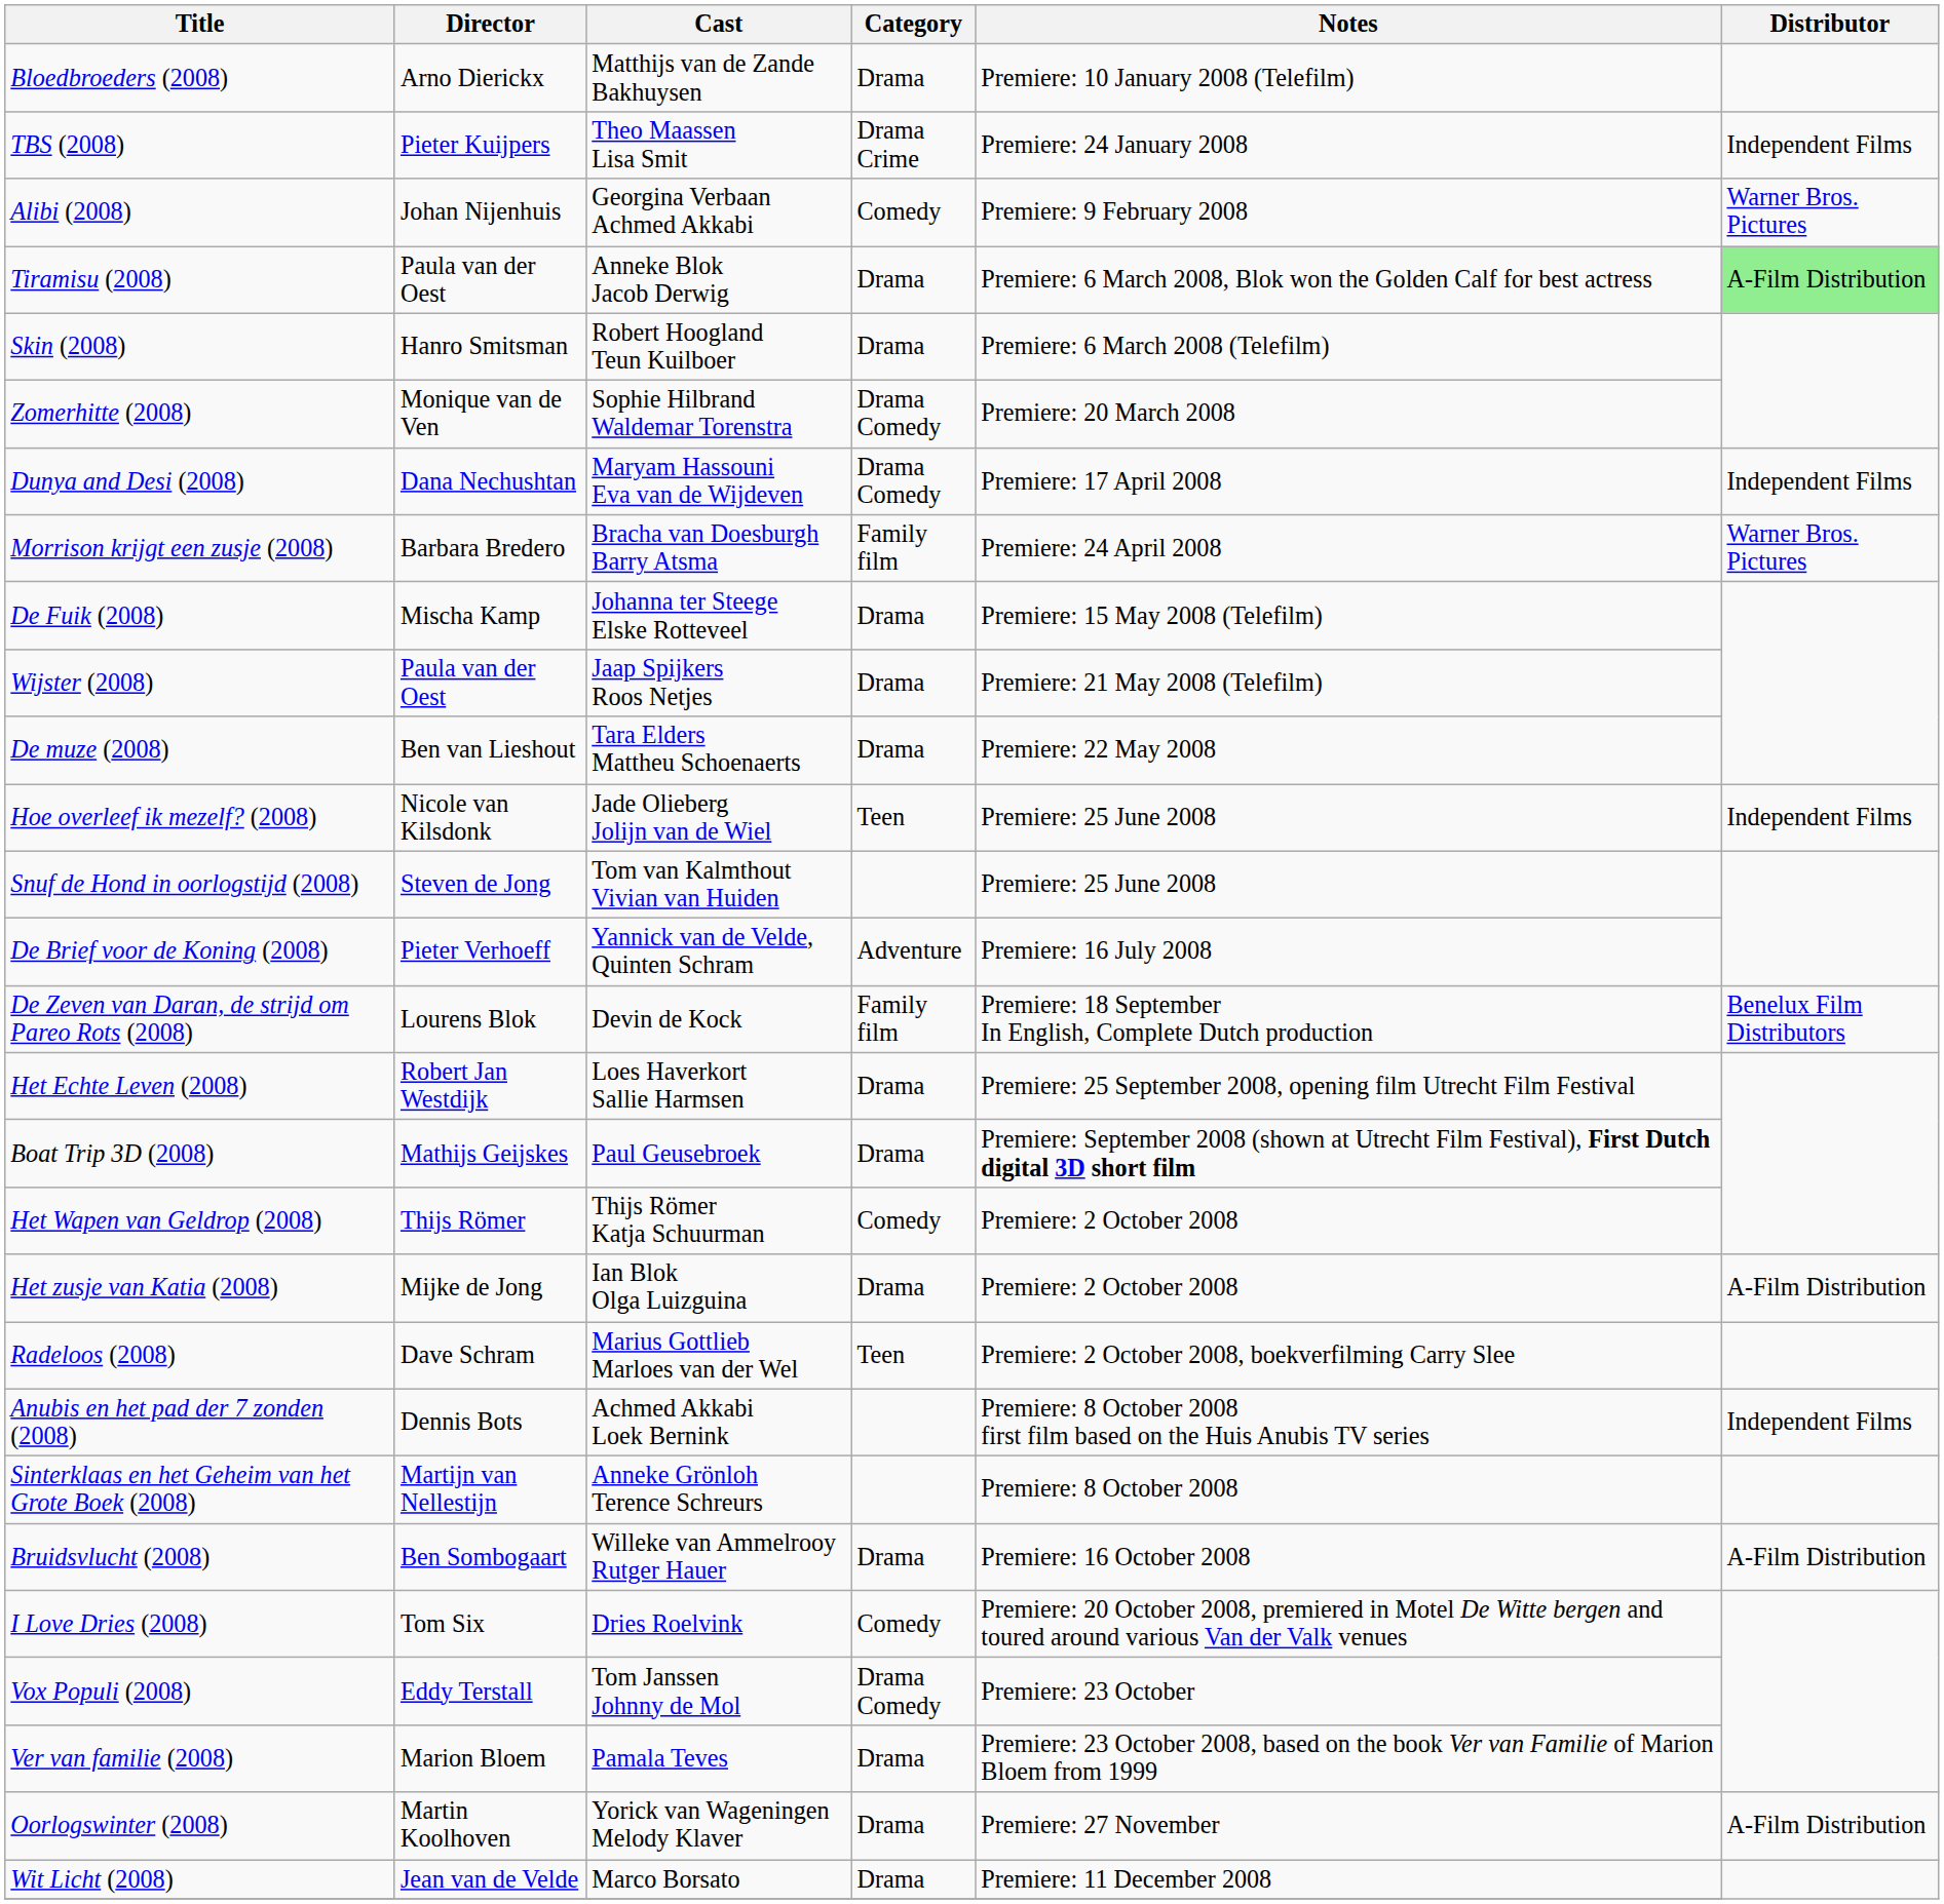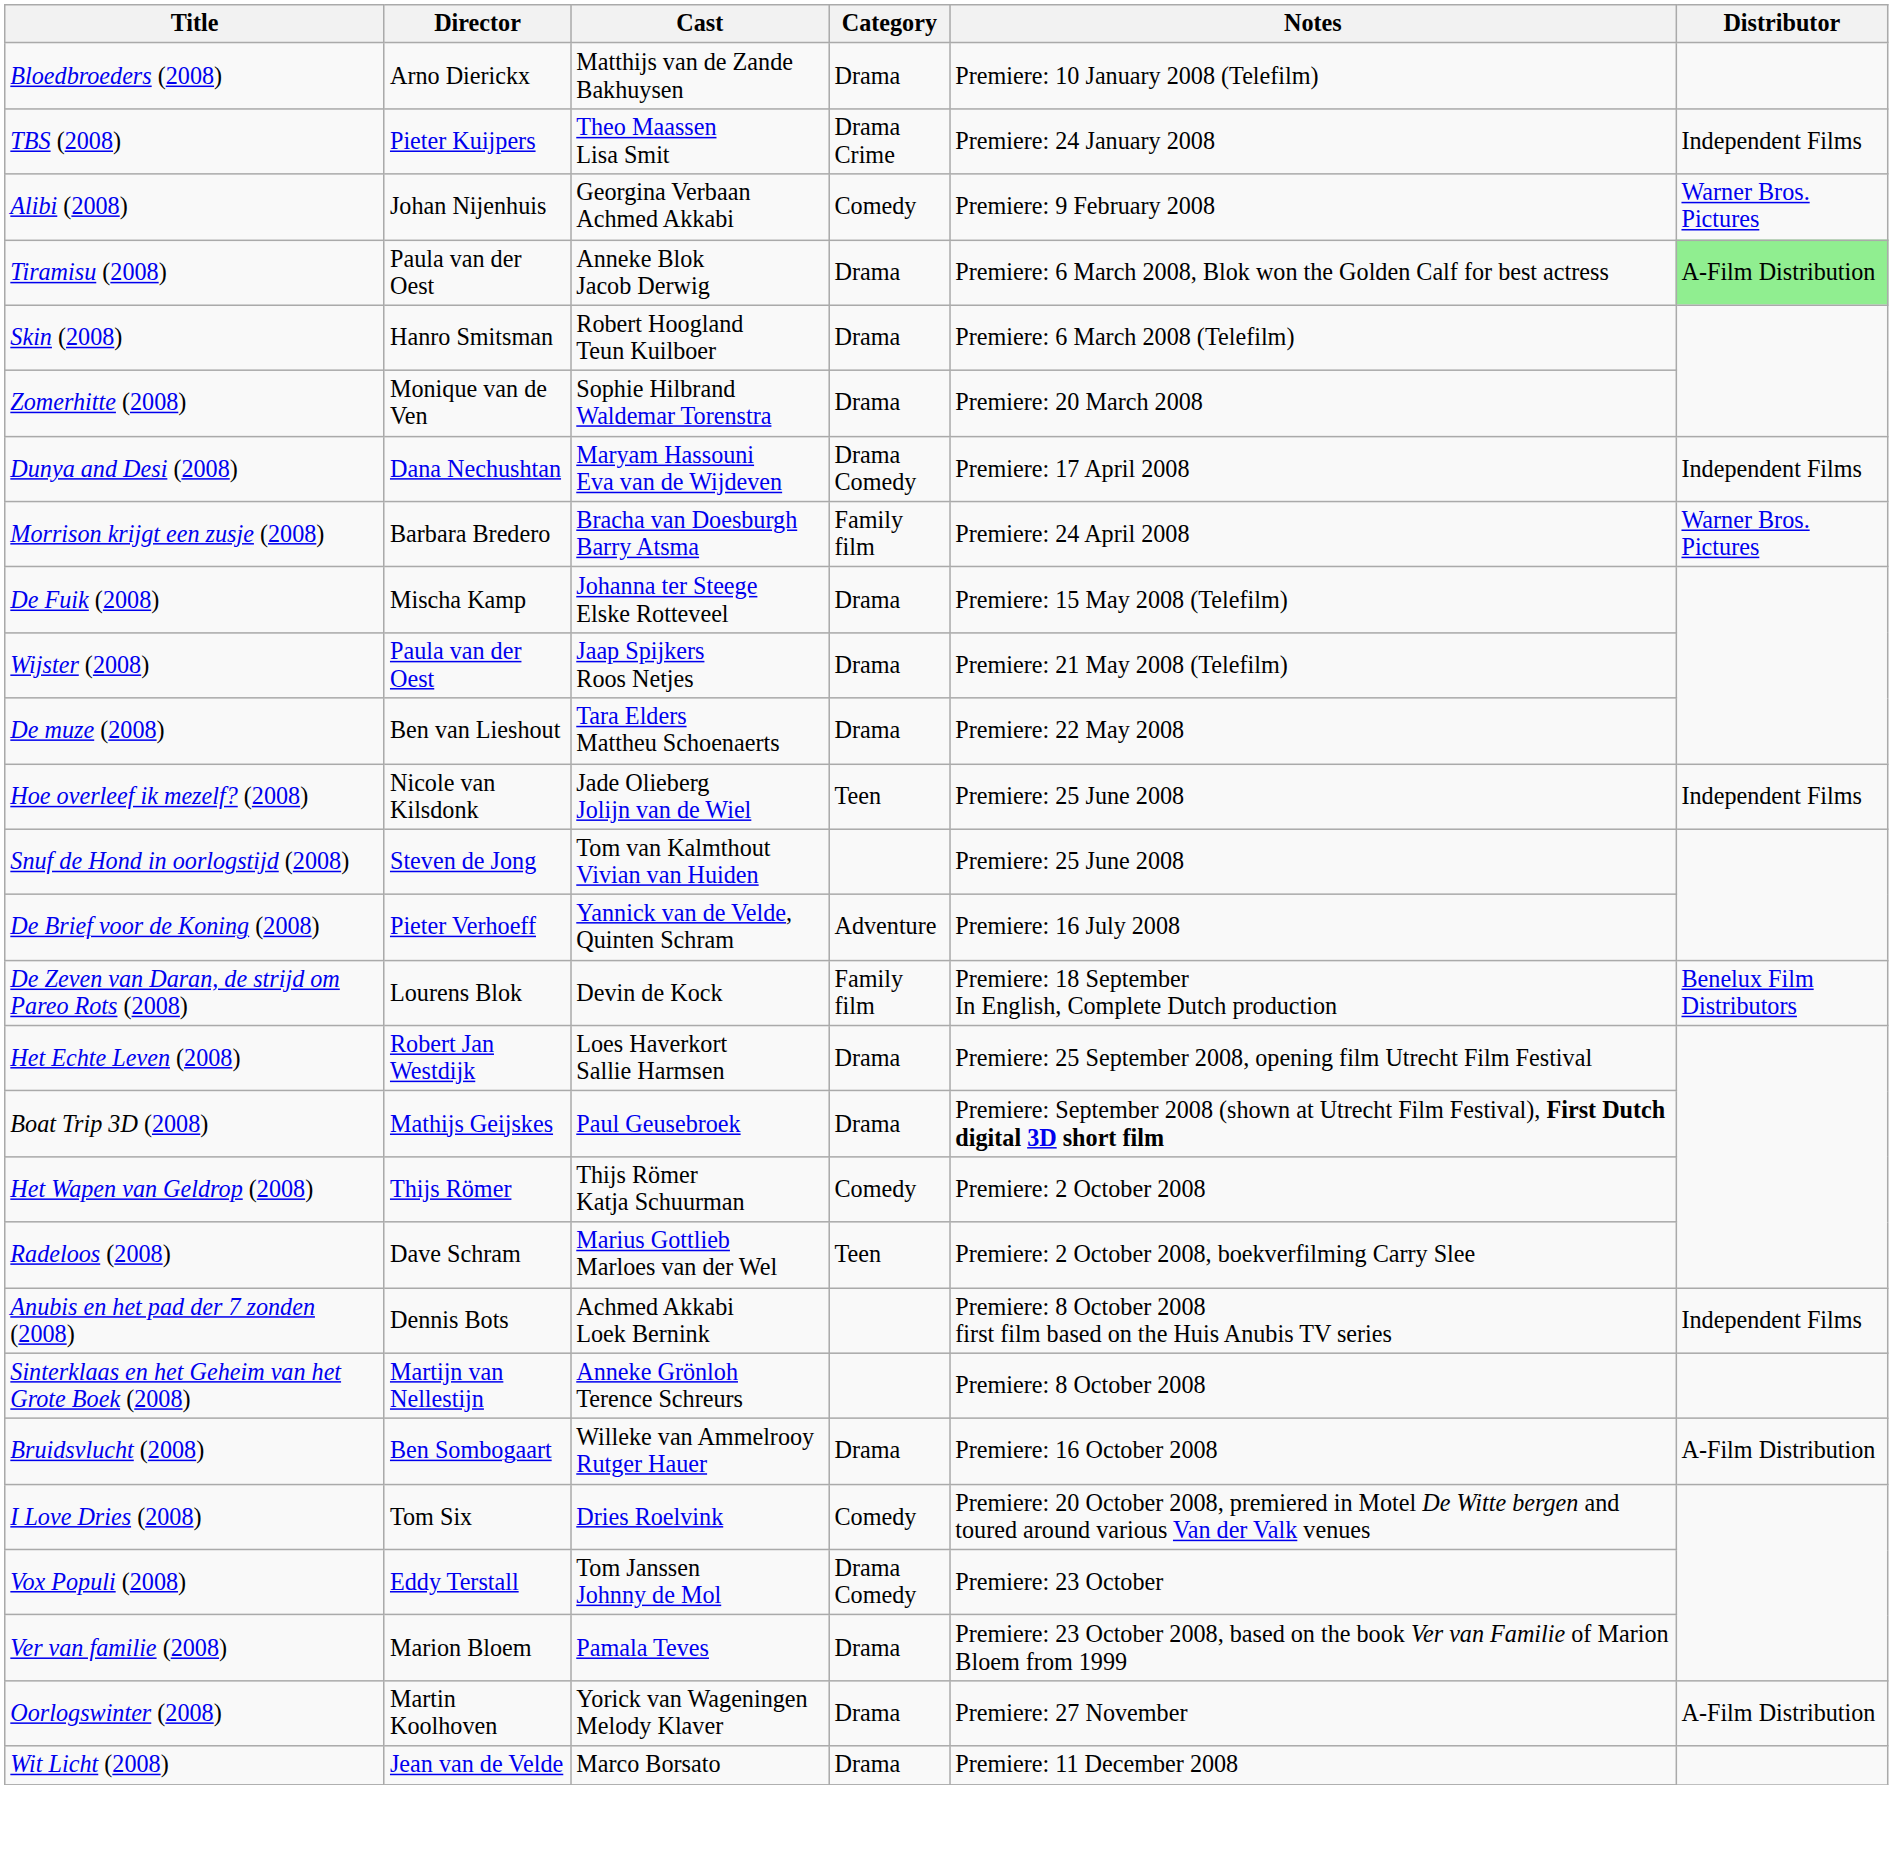 <table class="wikitable">
 <tr>
 <th>Title</th>
 <th>Director</th>
 <th>Cast</th>
 <th>Category</th>
 <th>Notes</th>
 <th>Distributor</th>
 </tr>
 <tr>
 <td><em><a href='#'>Bloedbroeders</a></em> (<a href='#'>2008</a>)</td>
 <td>Arno Dierickx</td>
 <td>Matthijs van de Zande Bakhuysen</td>
 <td>Drama</td>
 <td>Premiere: 10 January 2008 (Telefilm)</td>
 </tr>
 <tr>
 <td><em><a href='#'>TBS</a></em> (<a href='#'>2008</a>)</td>
 <td><a href='#'>Pieter Kuijpers</a></td>
 <td><a href='#'>Theo Maassen</a><br>Lisa Smit</td>
 <td>Drama<br>Crime</td>
 <td>Premiere: 24 January 2008</td>
 <td>Independent Films</td>
 </tr>
 <tr>
 <td><em><a href='#'>Alibi</a></em> (<a href='#'>2008</a>)</td>
 <td>Johan Nijenhuis</td>
 <td>Georgina Verbaan<br>Achmed Akkabi</td>
 <td>Comedy</td>
 <td>Premiere: 9 February 2008</td>
 <td><a href='#'>Warner Bros. Pictures</a></td>
 </tr>
 <tr>
 <td><em><a href='#'>Tiramisu</a></em> (<a href='#'>2008</a>)</td>
 <td>Paula van der Oest</td>
 <td>Anneke Blok<br>Jacob Derwig</td>
 <td>Drama</td>
 <td>Premiere: 6 March 2008, Blok won the Golden Calf for best actress</td>
 <td style="background: lightgreen;">A-Film Distribution</td>
 </tr>
 <tr>
 <td><em><a href='#'>Skin</a></em> (<a href='#'>2008</a>)</td>
 <td>Hanro Smitsman</td>
 <td>Robert Hoogland<br>Teun Kuilboer</td>
 <td>Drama</td>
 <td>Premiere: 6 March 2008 (Telefilm)</td>
 </tr>
 <tr>
 <td><em><a href='#'>Zomerhitte</a></em> (<a href='#'>2008</a>)</td>
 <td>Monique van de Ven</td>
 <td>Sophie Hilbrand<br><a href='#'>Waldemar Torenstra</a></td>
-<td>Drama<br>Comedy</td>
+<td>Drama</td>
 <td>Premiere: 20 March 2008</td>
 </tr>
 <tr>
 <td><em><a href='#'>Dunya and Desi</a></em> (<a href='#'>2008</a>)</td>
 <td><a href='#'>Dana Nechushtan</a></td>
 <td><a href='#'>Maryam Hassouni</a><br><a href='#'>Eva van de Wijdeven</a></td>
 <td>Drama<br>Comedy</td>
 <td>Premiere: 17 April 2008</td>
 <td>Independent Films</td>
 </tr>
 <tr>
 <td><em><a href='#'>Morrison krijgt een zusje</a></em> (<a href='#'>2008</a>)</td>
 <td>Barbara Bredero</td>
 <td><a href='#'>Bracha van Doesburgh</a><br><a href='#'>Barry Atsma</a></td>
 <td>Family film</td>
 <td>Premiere: 24 April 2008</td>
 <td><a href='#'>Warner Bros. Pictures</a></td>
 </tr>
 <tr>
 <td><em><a href='#'>De Fuik</a></em> (<a href='#'>2008</a>)</td>
 <td>Mischa Kamp</td>
 <td><a href='#'>Johanna ter Steege</a><br>Elske Rotteveel</td>
 <td>Drama</td>
 <td>Premiere: 15 May 2008 (Telefilm)</td>
 </tr>
 <tr>
 <td><em><a href='#'>Wijster</a></em> (<a href='#'>2008</a>)</td>
 <td><a href='#'>Paula van der Oest</a></td>
 <td><a href='#'>Jaap Spijkers</a><br>Roos Netjes</td>
 <td>Drama</td>
 <td>Premiere: 21 May 2008 (Telefilm)</td>
 </tr>
 <tr>
 <td><em><a href='#'>De muze</a></em> (<a href='#'>2008</a>)</td>
 <td>Ben van Lieshout</td>
 <td><a href='#'>Tara Elders</a><br>Mattheu Schoenaerts</td>
 <td>Drama</td>
 <td>Premiere: 22 May 2008</td>
 </tr>
 <tr>
 <td><em><a href='#'>Hoe overleef ik mezelf?</a></em> (<a href='#'>2008</a>)</td>
 <td>Nicole van Kilsdonk</td>
 <td>Jade Olieberg<br><a href='#'>Jolijn van de Wiel</a></td>
 <td>Teen</td>
 <td>Premiere: 25 June 2008</td>
 <td>Independent Films</td>
 </tr>
 <tr>
 <td><em><a href='#'>Snuf de Hond in oorlogstijd</a></em> (<a href='#'>2008</a>)</td>
 <td><a href='#'>Steven de Jong</a></td>
 <td>Tom van Kalmthout<br><a href='#'>Vivian van Huiden</a></td>
 <td></td>
 <td>Premiere: 25 June 2008</td>
 </tr>
 <tr>
 <td><em><a href='#'>De Brief voor de Koning</a></em> (<a href='#'>2008</a>)</td>
 <td><a href='#'>Pieter Verhoeff</a></td>
 <td><a href='#'>Yannick van de Velde</a>,<br>Quinten Schram</td>
 <td>Adventure</td>
 <td>Premiere: 16 July 2008</td>
 </tr>
 <tr>
 <td><em><a href='#'>De Zeven van Daran, de strijd om Pareo Rots</a></em> (<a href='#'>2008</a>)</td>
 <td>Lourens Blok</td>
 <td>Devin de Kock</td>
 <td>Family film</td>
 <td>Premiere: 18 September<br>In English, Complete Dutch production</td>
 <td><a href='#'>Benelux Film Distributors</a></td>
 </tr>
 <tr>
 <td><em><a href='#'>Het Echte Leven</a></em> (<a href='#'>2008</a>)</td>
 <td><a href='#'>Robert Jan Westdijk</a></td>
 <td>Loes Haverkort<br>Sallie Harmsen</td>
 <td>Drama</td>
 <td>Premiere: 25 September 2008, opening film Utrecht Film Festival</td>
 </tr>
 <tr>
 <td><em>Boat Trip 3D</em> (<a href='#'>2008</a>)</td>
 <td><a href='#'>Mathijs Geijskes</a></td>
 <td><a href='#'>Paul Geusebroek</a></td>
 <td>Drama</td>
 <td>Premiere: September 2008 (shown at Utrecht Film Festival), <strong>First Dutch digital <a href='#'>3D</a> short film</strong></td>
 </tr>
 <tr>
 <td><em><a href='#'>Het Wapen van Geldrop</a></em> (<a href='#'>2008</a>)</td>
 <td><a href='#'>Thijs Römer</a></td>
 <td>Thijs Römer<br>Katja Schuurman</td>
 <td>Comedy</td>
 <td>Premiere: 2 October 2008</td>
 </tr>
 <tr>
-<td><em><a href='#'>Het zusje van Katia</a></em> (<a href='#'>2008</a>)</td>
-<td>Mijke de Jong</td>
-<td>Ian Blok<br>Olga Luizguina</td>
-<td>Drama</td>
-<td>Premiere: 2 October 2008</td>
-<td>A-Film Distribution</td>
-</tr>
-<tr>
 <td><em><a href='#'>Radeloos</a></em> (<a href='#'>2008</a>)</td>
 <td>Dave Schram</td>
 <td><a href='#'>Marius Gottlieb</a><br>Marloes van der Wel</td>
 <td>Teen</td>
 <td>Premiere: 2 October 2008, boekverfilming Carry Slee</td>
 </tr>
 <tr>
 <td><em><a href='#'>Anubis en het pad der 7 zonden</a></em> (<a href='#'>2008</a>)</td>
 <td>Dennis Bots</td>
 <td>Achmed Akkabi<br>Loek Bernink</td>
 <td></td>
 <td>Premiere: 8 October 2008<br>first film based on the Huis Anubis TV series</td>
 <td>Independent Films</td>
 </tr>
 <tr>
 <td><em><a href='#'>Sinterklaas en het Geheim van het Grote Boek</a></em> (<a href='#'>2008</a>)</td>
 <td><a href='#'>Martijn van Nellestijn</a></td>
 <td><a href='#'>Anneke Grönloh</a><br>Terence Schreurs</td>
 <td></td>
 <td>Premiere: 8 October 2008</td>
 </tr>
 <tr>
 <td><em><a href='#'>Bruidsvlucht</a></em> (<a href='#'>2008</a>)</td>
 <td><a href='#'>Ben Sombogaart</a></td>
 <td>Willeke van Ammelrooy<br><a href='#'>Rutger Hauer</a></td>
 <td>Drama</td>
 <td>Premiere: 16 October 2008</td>
 <td>A-Film Distribution</td>
 </tr>
 <tr>
 <td><em><a href='#'>I Love Dries</a></em> (<a href='#'>2008</a>)</td>
 <td>Tom Six</td>
 <td><a href='#'>Dries Roelvink</a></td>
 <td>Comedy</td>
 <td>Premiere: 20 October 2008, premiered in Motel <em>De Witte bergen</em> and toured around various <a href='#'>Van der Valk</a> venues</td>
 </tr>
 <tr>
 <td><em><a href='#'>Vox Populi</a></em> (<a href='#'>2008</a>)</td>
 <td><a href='#'>Eddy Terstall</a></td>
 <td>Tom Janssen<br><a href='#'>Johnny de Mol</a></td>
 <td>Drama<br>Comedy</td>
 <td>Premiere: 23 October</td>
 </tr>
 <tr>
 <td><em><a href='#'>Ver van familie</a></em> (<a href='#'>2008</a>)</td>
 <td>Marion Bloem</td>
 <td><a href='#'>Pamala Teves</a></td>
 <td>Drama</td>
 <td>Premiere: 23 October 2008, based on the book <em>Ver van Familie</em> of Marion Bloem from 1999</td>
 </tr>
 <tr>
 <td><em><a href='#'>Oorlogswinter</a></em> (<a href='#'>2008</a>)</td>
 <td>Martin Koolhoven</td>
 <td>Yorick van Wageningen<br>Melody Klaver</td>
 <td>Drama</td>
 <td>Premiere: 27 November</td>
 <td>A-Film Distribution</td>
 </tr>
 <tr>
 <td><em><a href='#'>Wit Licht</a></em> (<a href='#'>2008</a>)</td>
 <td><a href='#'>Jean van de Velde</a></td>
 <td>Marco Borsato</td>
 <td>Drama</td>
 <td>Premiere: 11 December 2008</td>
 </tr>
 <tr>
 </tr>
 </table>
